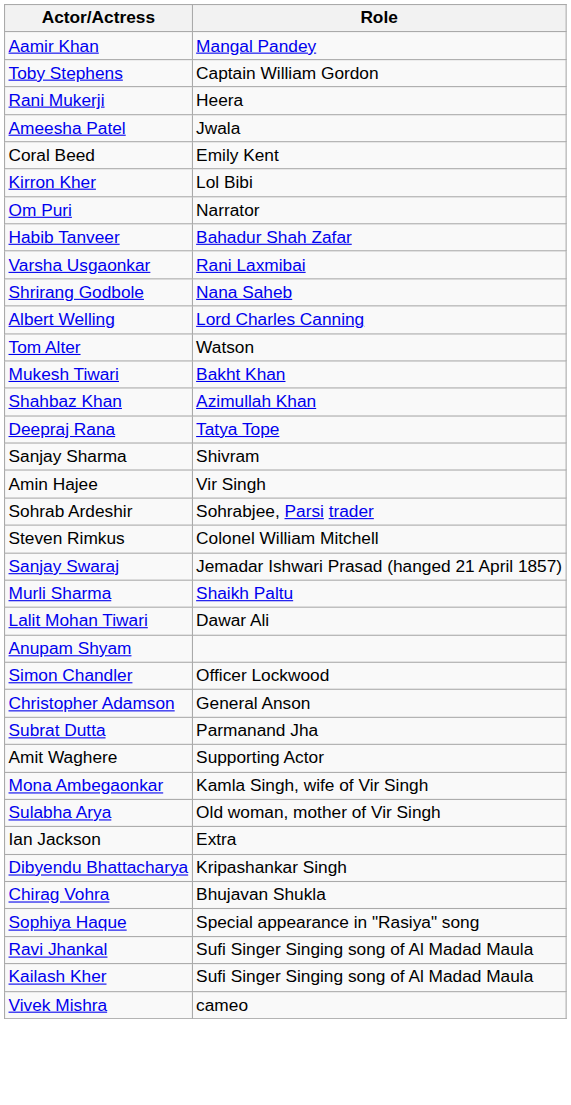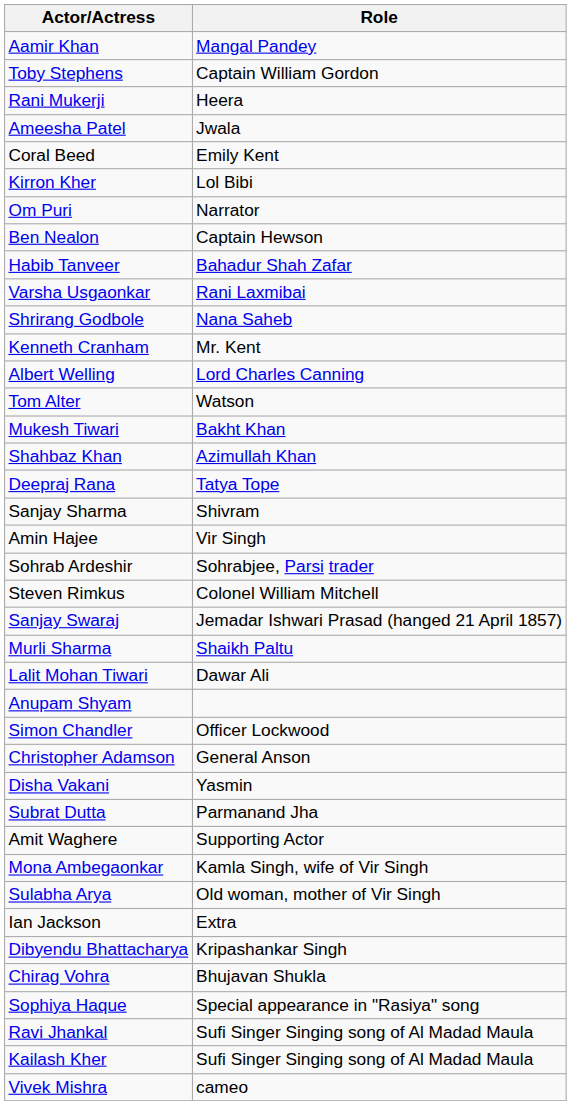 <table class="wikitable">
 <tr>
 <th>Actor/Actress</th>
 <th>Role</th>
 </tr>
 <tr>
 <td><a href='#'>Aamir Khan</a></td>
 <td><a href='#'>Mangal Pandey</a></td>
 </tr>
 <tr>
 <td><a href='#'>Toby Stephens</a></td>
 <td>Captain William Gordon</td>
 </tr>
 <tr>
 <td><a href='#'>Rani Mukerji</a></td>
 <td>Heera</td>
 </tr>
 <tr>
 <td><a href='#'>Ameesha Patel</a></td>
 <td>Jwala</td>
 </tr>
 <tr>
 <td>Coral Beed</td>
 <td>Emily Kent</td>
 </tr>
 <tr>
 <td><a href='#'>Kirron Kher</a></td>
 <td>Lol Bibi</td>
 </tr>
 <tr>
 <td><a href='#'>Om Puri</a></td>
 <td>Narrator</td>
 </tr>
 <tr>
+<td><a href='#'>Ben Nealon</a></td>
+<td>Captain Hewson</td>
+</tr>
+<tr>
 <td><a href='#'>Habib Tanveer</a></td>
 <td><a href='#'>Bahadur Shah Zafar</a></td>
 </tr>
 <tr>
 <td><a href='#'>Varsha Usgaonkar</a></td>
 <td><a href='#'>Rani Laxmibai</a></td>
 </tr>
 <tr>
 <td><a href='#'>Shrirang Godbole</a></td>
 <td><a href='#'>Nana Saheb</a></td>
+</tr>
+<tr>
+<td><a href='#'>Kenneth Cranham</a></td>
+<td>Mr. Kent</td>
 </tr>
 <tr>
 <td><a href='#'>Albert Welling</a></td>
 <td><a href='#'>Lord Charles Canning</a></td>
 </tr>
 <tr>
 <td><a href='#'>Tom Alter</a></td>
 <td>Watson</td>
 </tr>
 <tr>
 <td><a href='#'>Mukesh Tiwari</a></td>
 <td><a href='#'>Bakht Khan</a></td>
 </tr>
 <tr>
 <td><a href='#'>Shahbaz Khan</a></td>
 <td><a href='#'>Azimullah Khan</a></td>
 </tr>
 <tr>
 <td><a href='#'>Deepraj Rana</a></td>
 <td><a href='#'>Tatya Tope</a></td>
 </tr>
 <tr>
 <td>Sanjay Sharma</td>
 <td>Shivram</td>
 </tr>
 <tr>
 <td>Amin Hajee</td>
 <td>Vir Singh</td>
 </tr>
 <tr>
 <td>Sohrab Ardeshir</td>
 <td>Sohrabjee, <a href='#'>Parsi</a> <a href='#'>trader</a></td>
 </tr>
 <tr>
 <td>Steven Rimkus</td>
 <td>Colonel William Mitchell</td>
 </tr>
 <tr>
 <td><a href='#'>Sanjay Swaraj</a></td>
 <td>Jemadar Ishwari Prasad (hanged 21 April 1857)</td>
 </tr>
 <tr>
 <td><a href='#'>Murli Sharma</a></td>
 <td><a href='#'>Shaikh Paltu</a></td>
 </tr>
 <tr>
 <td><a href='#'>Lalit Mohan Tiwari</a></td>
 <td>Dawar Ali</td>
 </tr>
 <tr>
 <td><a href='#'>Anupam Shyam</a></td>
 <td></td>
 </tr>
 <tr>
 <td><a href='#'>Simon Chandler</a></td>
 <td>Officer Lockwood</td>
 </tr>
 <tr>
 <td><a href='#'>Christopher Adamson</a></td>
 <td>General Anson</td>
 </tr>
 <tr>
+<td><a href='#'>Disha Vakani</a></td>
+<td>Yasmin</td>
+</tr>
+<tr>
 <td><a href='#'>Subrat Dutta</a></td>
 <td>Parmanand Jha</td>
 </tr>
 <tr>
 <td>Amit Waghere</td>
 <td>Supporting Actor</td>
 </tr>
 <tr>
 <td><a href='#'>Mona Ambegaonkar</a></td>
 <td>Kamla Singh, wife of Vir Singh</td>
 </tr>
 <tr>
 <td><a href='#'>Sulabha Arya</a></td>
 <td>Old woman, mother of Vir Singh</td>
 </tr>
 <tr>
 <td>Ian Jackson</td>
 <td>Extra</td>
 </tr>
 <tr>
 <td><a href='#'>Dibyendu Bhattacharya</a></td>
 <td>Kripashankar Singh</td>
 </tr>
 <tr>
 <td><a href='#'>Chirag Vohra</a></td>
 <td>Bhujavan Shukla</td>
 </tr>
 <tr>
 <td><a href='#'>Sophiya Haque</a></td>
 <td>Special appearance in "Rasiya" song</td>
 </tr>
 <tr>
 <td><a href='#'>Ravi Jhankal</a></td>
 <td>Sufi Singer Singing song of Al Madad Maula</td>
 </tr>
 <tr>
 <td><a href='#'>Kailash Kher</a></td>
 <td>Sufi Singer Singing song of Al Madad Maula</td>
 </tr>
 <tr>
 <td><a href='#'>Vivek Mishra</a></td>
 <td>cameo</td>
 </tr>
 </table>
